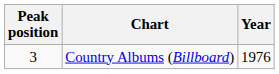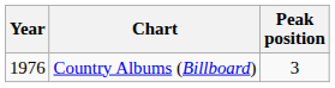 <table class="wikitable" style="text-align: center;">
 <tr>
+<th>Year</th>
+<th>Chart</th>
 <th>Peak<br>position</th>
-<th>Chart</th>
-<th>Year</th>
 </tr>
 <tr>
+<td>1976</td>
+<td><a href='#'>Country Albums</a> (<a href='#'><em>Billboard</em></a>)</td>
 <td>3</td>
-<td><a href='#'>Country Albums</a> (<a href='#'><em>Billboard</em></a>)</td>
-<td>1976</td>
 </tr>
 </table>
